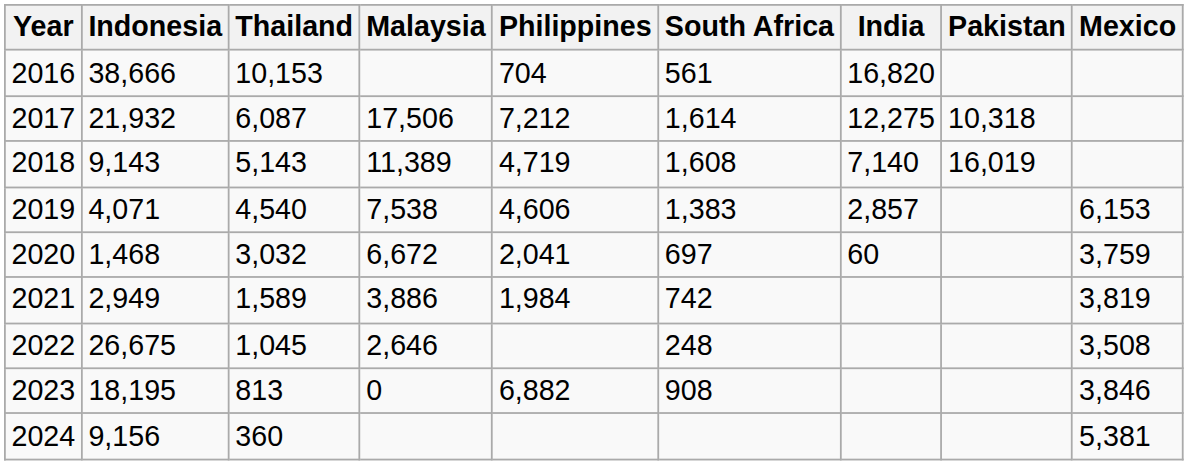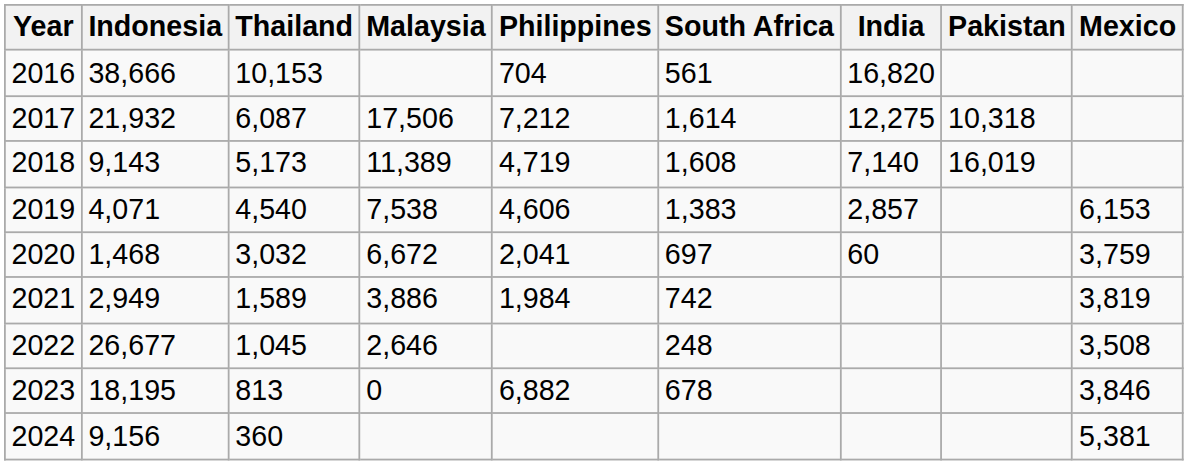 <table class=wikitable>
 <tr>
 <th>Year</th>
 <th>Indonesia</th>
 <th>Thailand</th>
 <th>Malaysia</th>
 <th>Philippines</th>
 <th>South Africa</th>
 <th>India</th>
 <th>Pakistan</th>
 <th>Mexico</th>
 </tr>
 <tr>
 <td>2016</td>
 <td>38,666</td>
 <td>10,153</td>
 <td></td>
 <td>704</td>
 <td>561</td>
 <td>16,820</td>
 <td></td>
 <td></td>
 </tr>
 <tr>
 <td>2017</td>
 <td>21,932</td>
 <td>6,087</td>
 <td>17,506</td>
 <td>7,212</td>
 <td>1,614</td>
 <td>12,275</td>
 <td>10,318</td>
 <td></td>
 </tr>
 <tr>
 <td>2018</td>
 <td>9,143</td>
-<td>5,143</td>
+<td>5,173</td>
 <td>11,389</td>
 <td>4,719</td>
 <td>1,608</td>
 <td>7,140</td>
 <td>16,019</td>
 <td></td>
 </tr>
 <tr>
 <td>2019</td>
 <td>4,071</td>
 <td>4,540</td>
 <td>7,538</td>
 <td>4,606</td>
 <td>1,383</td>
 <td>2,857</td>
 <td></td>
 <td>6,153</td>
 </tr>
 <tr>
 <td>2020</td>
 <td>1,468</td>
 <td>3,032</td>
 <td>6,672</td>
 <td>2,041</td>
 <td>697</td>
 <td>60</td>
 <td></td>
 <td>3,759</td>
 </tr>
 <tr>
 <td>2021</td>
 <td>2,949</td>
 <td>1,589</td>
 <td>3,886</td>
 <td>1,984</td>
 <td>742</td>
 <td></td>
 <td></td>
 <td>3,819</td>
 </tr>
 <tr>
 <td>2022</td>
-<td>26,675</td>
+<td>26,677</td>
 <td>1,045</td>
 <td>2,646</td>
 <td></td>
 <td>248</td>
 <td></td>
 <td></td>
 <td>3,508</td>
 </tr>
 <tr>
 <td>2023</td>
 <td>18,195</td>
 <td>813</td>
 <td>0</td>
 <td>6,882</td>
-<td>908</td>
+<td>678</td>
 <td></td>
 <td></td>
 <td>3,846</td>
 </tr>
 <tr>
 <td>2024</td>
 <td>9,156</td>
 <td>360</td>
 <td></td>
 <td></td>
 <td></td>
 <td></td>
 <td></td>
 <td>5,381</td>
 </tr>
 </table>
